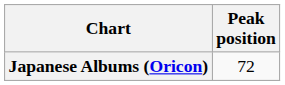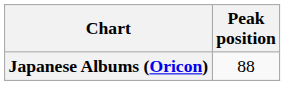 <table class="wikitable plainrowheaders" style="text-align:center;">
 <tr>
 <th scope="col">Chart</th>
 <th scope="col">Peak<br>position</th>
 </tr>
 <tr>
 <th scope="row">Japanese Albums (<a href='#'>Oricon</a>)</th>
-<td>72</td>
+<td>88</td>
 </tr>
 </table>
